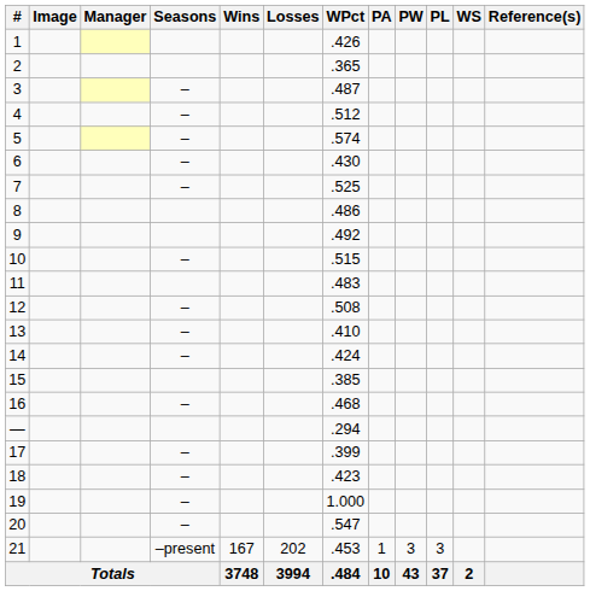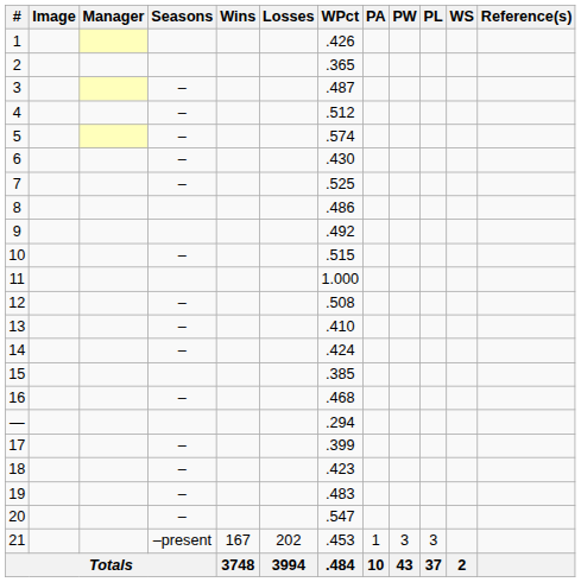 <table class="wikitable sortable" style="text-align:center">
 <tr>
 <th class="unsortable">#</th>
 <th class="unsortable">Image</th>
 <th>Manager</th>
 <th>Seasons</th>
 <th>Wins</th>
 <th>Losses</th>
 <th>WPct</th>
 <th>PA</th>
 <th>PW</th>
 <th>PL</th>
 <th>WS</th>
 <th class="unsortable">Reference(s)</th>
 </tr>
 <tr>
 <td>1</td>
 <td></td>
 <td bgcolor="#ffffbb"></td>
 <td></td>
 <td></td>
 <td></td>
 <td>.426</td>
 <td></td>
 <td></td>
 <td></td>
 <td></td>
 <td></td>
 </tr>
 <tr>
 <td>2</td>
 <td></td>
 <td></td>
 <td></td>
 <td></td>
 <td></td>
 <td>.365</td>
 <td></td>
 <td></td>
 <td></td>
 <td></td>
 <td></td>
 </tr>
 <tr>
 <td>3</td>
 <td></td>
 <td bgcolor="#ffffbb"></td>
 <td>–</td>
 <td></td>
 <td></td>
 <td>.487</td>
 <td></td>
 <td></td>
 <td></td>
 <td></td>
 <td></td>
 </tr>
 <tr>
 <td>4</td>
 <td></td>
 <td></td>
 <td>–</td>
 <td></td>
 <td></td>
 <td>.512</td>
 <td></td>
 <td></td>
 <td></td>
 <td></td>
 <td></td>
 </tr>
 <tr>
 <td>5</td>
 <td></td>
 <td bgcolor="#ffffbb"></td>
 <td>–</td>
 <td></td>
 <td></td>
 <td>.574</td>
 <td></td>
 <td></td>
 <td></td>
 <td></td>
 <td></td>
 </tr>
 <tr>
 <td>6</td>
 <td></td>
 <td></td>
 <td>–</td>
 <td></td>
 <td></td>
 <td>.430</td>
 <td></td>
 <td></td>
 <td></td>
 <td></td>
 <td></td>
 </tr>
 <tr>
 <td>7</td>
 <td></td>
 <td></td>
 <td>–</td>
 <td></td>
 <td></td>
 <td>.525</td>
 <td></td>
 <td></td>
 <td></td>
 <td></td>
 <td></td>
 </tr>
 <tr>
 <td>8</td>
 <td></td>
 <td></td>
 <td></td>
 <td></td>
 <td></td>
 <td>.486</td>
 <td></td>
 <td></td>
 <td></td>
 <td></td>
 <td></td>
 </tr>
 <tr>
 <td>9</td>
 <td></td>
 <td></td>
 <td></td>
 <td></td>
 <td></td>
 <td>.492</td>
 <td></td>
 <td></td>
 <td></td>
 <td></td>
 <td></td>
 </tr>
 <tr>
 <td>10</td>
 <td></td>
 <td></td>
 <td>–</td>
 <td></td>
 <td></td>
 <td>.515</td>
 <td></td>
 <td></td>
 <td></td>
 <td></td>
 <td></td>
 </tr>
 <tr>
 <td>11</td>
 <td></td>
 <td></td>
 <td></td>
 <td></td>
 <td></td>
-<td>.483</td>
+<td>1.000</td>
 <td></td>
 <td></td>
 <td></td>
 <td></td>
 <td></td>
 </tr>
 <tr>
 <td>12</td>
 <td></td>
 <td></td>
 <td>–</td>
 <td></td>
 <td></td>
 <td>.508</td>
 <td></td>
 <td></td>
 <td></td>
 <td></td>
 <td></td>
 </tr>
 <tr>
 <td>13</td>
 <td></td>
 <td></td>
 <td>–</td>
 <td></td>
 <td></td>
 <td>.410</td>
 <td></td>
 <td></td>
 <td></td>
 <td></td>
 <td></td>
 </tr>
 <tr>
 <td>14</td>
 <td></td>
 <td></td>
 <td>–</td>
 <td></td>
 <td></td>
 <td>.424</td>
 <td></td>
 <td></td>
 <td></td>
 <td></td>
 <td></td>
 </tr>
 <tr>
 <td>15</td>
 <td></td>
 <td></td>
 <td></td>
 <td></td>
 <td></td>
 <td>.385</td>
 <td></td>
 <td></td>
 <td></td>
 <td></td>
 <td></td>
 </tr>
 <tr>
 <td>16</td>
 <td></td>
 <td></td>
 <td>–</td>
 <td></td>
 <td></td>
 <td>.468</td>
 <td></td>
 <td></td>
 <td></td>
 <td></td>
 <td></td>
 </tr>
 <tr>
 <td>—</td>
 <td></td>
 <td></td>
 <td></td>
 <td></td>
 <td></td>
 <td>.294</td>
 <td></td>
 <td></td>
 <td></td>
 <td></td>
 <td></td>
 </tr>
 <tr>
 <td>17</td>
 <td></td>
 <td></td>
 <td>–</td>
 <td></td>
 <td></td>
 <td>.399</td>
 <td></td>
 <td></td>
 <td></td>
 <td></td>
 <td></td>
 </tr>
 <tr>
 <td>18</td>
 <td></td>
 <td></td>
 <td>–</td>
 <td></td>
 <td></td>
 <td>.423</td>
 <td></td>
 <td></td>
 <td></td>
 <td></td>
 <td></td>
 </tr>
 <tr>
 <td>19</td>
 <td></td>
 <td></td>
 <td>–</td>
 <td></td>
 <td></td>
-<td>1.000</td>
+<td>.483</td>
 <td></td>
 <td></td>
 <td></td>
 <td></td>
 <td></td>
 </tr>
 <tr>
 <td>20</td>
 <td></td>
 <td></td>
 <td>–</td>
 <td></td>
 <td></td>
 <td>.547</td>
 <td></td>
 <td></td>
 <td></td>
 <td></td>
 <td></td>
 </tr>
 <tr>
 <td>21</td>
 <td></td>
 <td></td>
 <td>–present</td>
 <td>167</td>
 <td>202</td>
 <td>.453</td>
 <td>1</td>
 <td>3</td>
 <td>3</td>
 <td></td>
 <td> </td>
 </tr>
 <tr class="sortbottom">
 <th colspan="4"><strong><em>Totals</em></strong></th>
 <th>3748</th>
 <th>3994</th>
 <th>.484</th>
 <th>10</th>
 <th>43</th>
 <th>37</th>
 <th>2</th>
 <th></th>
 </tr>
 </table>
